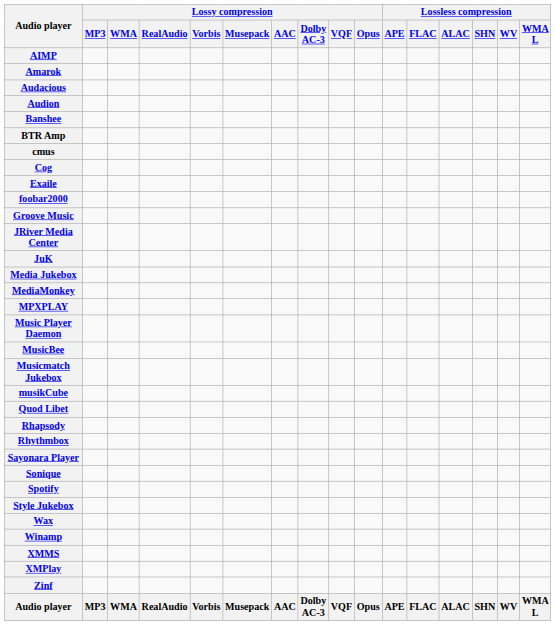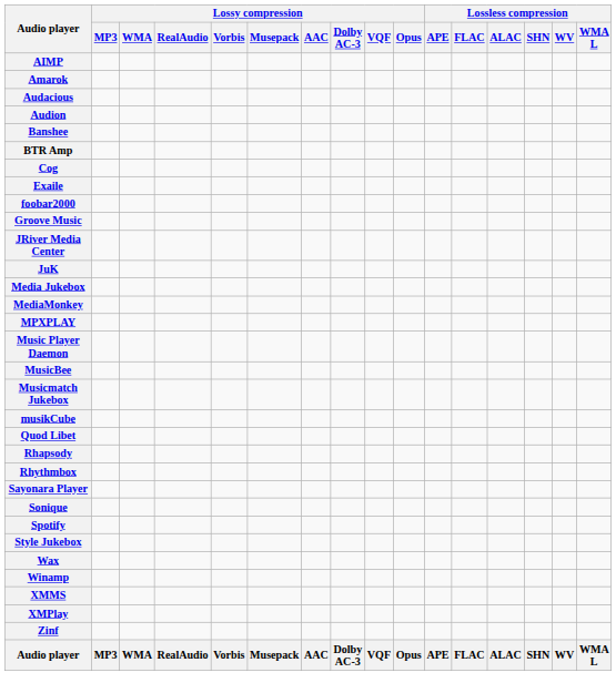 <table class="wikitable sortable sort-under" style="text-align: center; width: auto; table-layout: fixed;">
 <tr>
 <th rowspan="2" style="width: 12em">Audio player</th>
 <th colspan="9"><a href='#'>Lossy compression</a></th>
 <th colspan="6"><a href='#'>Lossless compression</a></th>
 </tr>
 <tr>
 <th><a href='#'>MP3</a></th>
 <th><a href='#'>WMA</a></th>
 <th><a href='#'>RealAudio</a></th>
 <th><a href='#'>Vorbis</a></th>
 <th><a href='#'>Musepack</a></th>
 <th><a href='#'>AAC</a></th>
 <th><a href='#'>Dolby AC-3</a></th>
 <th><a href='#'>VQF</a></th>
 <th><a href='#'>Opus</a></th>
 <th><a href='#'>APE</a></th>
 <th><a href='#'>FLAC</a></th>
 <th><a href='#'>ALAC</a></th>
 <th><a href='#'>SHN</a></th>
 <th><a href='#'>WV</a></th>
 <th><a href='#'>WMA L</a></th>
 </tr>
 <tr>
 <th><a href='#'>AIMP</a></th>
 <td></td>
 <td></td>
 <td></td>
 <td></td>
 <td></td>
 <td></td>
 <td></td>
 <td></td>
 <td></td>
 <td></td>
 <td></td>
 <td></td>
 <td></td>
 <td></td>
 <td></td>
 </tr>
 <tr>
 <th><a href='#'>Amarok</a><br></th>
 <td></td>
 <td></td>
 <td></td>
 <td></td>
 <td></td>
 <td></td>
 <td></td>
 <td></td>
 <td></td>
 <td></td>
 <td></td>
 <td></td>
 <td></td>
 <td></td>
 <td></td>
 </tr>
 <tr>
 <th><a href='#'>Audacious</a></th>
 <td></td>
 <td></td>
 <td></td>
 <td></td>
 <td></td>
 <td></td>
 <td></td>
 <td></td>
 <td></td>
 <td></td>
 <td></td>
 <td></td>
 <td></td>
 <td></td>
 <td></td>
 </tr>
 <tr>
 <th><a href='#'>Audion</a></th>
 <td></td>
 <td></td>
 <td></td>
 <td></td>
 <td></td>
 <td></td>
 <td></td>
 <td></td>
 <td></td>
 <td></td>
 <td></td>
 <td></td>
 <td></td>
 <td></td>
 <td></td>
 </tr>
 <tr>
 <th><a href='#'>Banshee</a></th>
 <td></td>
 <td></td>
 <td></td>
 <td></td>
 <td></td>
 <td></td>
 <td></td>
 <td></td>
 <td></td>
 <td></td>
 <td></td>
 <td></td>
 <td></td>
 <td></td>
 <td></td>
 </tr>
 <tr>
 <th>BTR Amp</th>
-<td></td>
-<td></td>
-<td></td>
-<td></td>
-<td></td>
-<td></td>
-<td></td>
-<td></td>
-<td></td>
-<td></td>
-<td></td>
-<td></td>
-<td></td>
-<td></td>
-<td></td>
-</tr>
-<tr>
-<th>cmus</th>
 <td></td>
 <td></td>
 <td></td>
 <td></td>
 <td></td>
 <td></td>
 <td></td>
 <td></td>
 <td></td>
 <td></td>
 <td></td>
 <td></td>
 <td></td>
 <td></td>
 <td></td>
 </tr>
 <tr>
 <th><a href='#'>Cog</a></th>
 <td></td>
 <td></td>
 <td></td>
 <td></td>
 <td></td>
 <td></td>
 <td></td>
 <td></td>
 <td></td>
 <td></td>
 <td></td>
 <td></td>
 <td></td>
 <td></td>
 <td></td>
 </tr>
 <tr>
 <th><a href='#'>Exaile</a></th>
 <td></td>
 <td></td>
 <td></td>
 <td></td>
 <td></td>
 <td></td>
 <td></td>
 <td></td>
 <td></td>
 <td></td>
 <td></td>
 <td></td>
 <td></td>
 <td></td>
 <td></td>
 </tr>
 <tr>
 <th><a href='#'>foobar2000</a></th>
 <td></td>
 <td></td>
 <td></td>
 <td></td>
 <td></td>
 <td></td>
 <td></td>
 <td></td>
 <td></td>
 <td></td>
 <td></td>
 <td></td>
 <td></td>
 <td></td>
 <td></td>
 </tr>
 <tr>
 <th><a href='#'>Groove Music</a></th>
 <td></td>
 <td></td>
 <td></td>
 <td></td>
 <td></td>
 <td></td>
 <td></td>
 <td></td>
 <td></td>
 <td></td>
 <td></td>
 <td></td>
 <td></td>
 <td></td>
 <td></td>
 </tr>
 <tr>
 <th><a href='#'>JRiver Media Center</a></th>
 <td></td>
 <td></td>
 <td></td>
 <td></td>
 <td></td>
 <td></td>
 <td></td>
 <td></td>
 <td></td>
 <td></td>
 <td></td>
 <td></td>
 <td></td>
 <td></td>
 <td></td>
 </tr>
 <tr>
 <th><a href='#'>JuK</a></th>
 <td></td>
 <td></td>
 <td></td>
 <td></td>
 <td></td>
 <td></td>
 <td></td>
 <td></td>
 <td></td>
 <td></td>
 <td></td>
 <td></td>
 <td></td>
 <td></td>
 <td></td>
 </tr>
 <tr>
 <th><a href='#'>Media Jukebox</a></th>
 <td><br></td>
 <td></td>
 <td></td>
 <td></td>
 <td></td>
 <td></td>
 <td></td>
 <td></td>
 <td></td>
 <td></td>
 <td></td>
 <td></td>
 <td></td>
 <td></td>
 <td></td>
 </tr>
 <tr>
 <th><a href='#'>MediaMonkey</a></th>
 <td></td>
 <td></td>
 <td></td>
 <td></td>
 <td></td>
 <td></td>
 <td></td>
 <td></td>
 <td></td>
 <td></td>
 <td></td>
 <td></td>
 <td></td>
 <td></td>
 <td></td>
 </tr>
 <tr>
 <th><a href='#'>MPXPLAY</a></th>
 <td></td>
 <td></td>
 <td></td>
 <td></td>
 <td></td>
 <td></td>
 <td></td>
 <td></td>
 <td></td>
 <td></td>
 <td></td>
 <td></td>
 <td></td>
 <td></td>
 <td></td>
 </tr>
 <tr>
 <th><a href='#'>Music Player Daemon</a></th>
 <td></td>
 <td></td>
 <td></td>
 <td></td>
 <td></td>
 <td></td>
 <td></td>
 <td></td>
 <td></td>
 <td></td>
 <td></td>
 <td></td>
 <td></td>
 <td></td>
 <td></td>
 </tr>
 <tr>
 <th><a href='#'>MusicBee</a></th>
 <td></td>
 <td></td>
 <td></td>
 <td></td>
 <td></td>
 <td></td>
 <td></td>
 <td></td>
 <td></td>
 <td></td>
 <td></td>
 <td></td>
 <td></td>
 <td></td>
 <td></td>
 </tr>
 <tr>
 <th><a href='#'>Musicmatch Jukebox</a></th>
 <td></td>
 <td></td>
 <td></td>
 <td></td>
 <td></td>
 <td></td>
 <td></td>
 <td></td>
 <td></td>
 <td></td>
 <td></td>
 <td></td>
 <td></td>
 <td></td>
 <td></td>
 </tr>
 <tr>
 <th><a href='#'>musikCube</a></th>
 <td></td>
 <td></td>
 <td></td>
 <td></td>
 <td></td>
 <td></td>
 <td></td>
 <td></td>
 <td></td>
 <td></td>
 <td></td>
 <td></td>
 <td></td>
 <td></td>
 <td></td>
 </tr>
 <tr>
 <th><a href='#'>Quod Libet</a></th>
 <td></td>
 <td></td>
 <td></td>
 <td></td>
 <td></td>
 <td></td>
 <td></td>
 <td></td>
 <td></td>
 <td></td>
 <td></td>
 <td></td>
 <td></td>
 <td></td>
 <td></td>
 </tr>
 <tr>
 <th><a href='#'>Rhapsody</a></th>
 <td></td>
 <td></td>
 <td></td>
 <td></td>
 <td></td>
 <td></td>
 <td></td>
 <td></td>
 <td></td>
 <td></td>
 <td></td>
 <td></td>
 <td></td>
 <td></td>
 <td></td>
 </tr>
 <tr>
 <th><a href='#'>Rhythmbox</a></th>
 <td></td>
 <td></td>
 <td></td>
 <td></td>
 <td></td>
 <td></td>
 <td></td>
 <td></td>
 <td></td>
 <td></td>
 <td></td>
 <td></td>
 <td></td>
 <td></td>
 <td></td>
 </tr>
 <tr>
 <th><a href='#'>Sayonara Player</a></th>
 <td></td>
 <td></td>
 <td></td>
 <td></td>
 <td></td>
 <td></td>
 <td></td>
 <td></td>
 <td></td>
 <td></td>
 <td></td>
 <td></td>
 <td></td>
 <td></td>
 <td></td>
 </tr>
 <tr>
 <th><a href='#'>Sonique</a></th>
 <td></td>
 <td></td>
 <td></td>
 <td></td>
 <td></td>
 <td></td>
 <td></td>
 <td></td>
 <td></td>
 <td></td>
 <td></td>
 <td></td>
 <td></td>
 <td></td>
 <td></td>
 </tr>
 <tr>
 <th><a href='#'>Spotify</a></th>
 <td></td>
 <td></td>
 <td></td>
 <td></td>
 <td></td>
 <td></td>
 <td></td>
 <td></td>
 <td></td>
 <td></td>
 <td></td>
 <td></td>
 <td></td>
 <td></td>
 <td></td>
 </tr>
 <tr>
 <th><a href='#'>Style Jukebox</a></th>
 <td></td>
 <td></td>
 <td></td>
 <td></td>
 <td></td>
 <td></td>
 <td></td>
 <td></td>
 <td></td>
 <td></td>
 <td></td>
 <td></td>
 <td></td>
 <td></td>
 <td></td>
 </tr>
 <tr>
 <th><a href='#'>Wax</a></th>
 <td></td>
 <td></td>
 <td></td>
 <td></td>
 <td></td>
 <td></td>
 <td></td>
 <td></td>
 <td></td>
 <td></td>
 <td></td>
 <td></td>
 <td></td>
 <td></td>
 <td></td>
 </tr>
 <tr>
 <th><a href='#'>Winamp</a></th>
 <td></td>
 <td></td>
 <td></td>
 <td></td>
 <td></td>
 <td></td>
 <td></td>
 <td></td>
 <td></td>
 <td></td>
 <td></td>
 <td></td>
 <td></td>
 <td></td>
 <td></td>
 </tr>
 <tr>
 <th><a href='#'>XMMS</a></th>
 <td></td>
 <td></td>
 <td></td>
 <td></td>
 <td></td>
 <td></td>
 <td></td>
 <td></td>
 <td></td>
 <td></td>
 <td></td>
 <td></td>
 <td></td>
 <td></td>
 <td></td>
 </tr>
 <tr>
 <th><a href='#'>XMPlay</a></th>
 <td></td>
 <td></td>
 <td></td>
 <td></td>
 <td></td>
 <td></td>
 <td></td>
 <td></td>
 <td></td>
 <td></td>
 <td></td>
 <td></td>
 <td></td>
 <td></td>
 <td></td>
 </tr>
 <tr>
 <th><a href='#'>Zinf</a></th>
 <td></td>
 <td></td>
 <td></td>
 <td></td>
 <td></td>
 <td></td>
 <td></td>
 <td></td>
 <td></td>
 <td></td>
 <td></td>
 <td></td>
 <td></td>
 <td></td>
 <td></td>
 </tr>
 <tr class="sortbottom">
 <th>Audio player</th>
 <th>MP3</th>
 <th>WMA</th>
 <th>RealAudio</th>
 <th>Vorbis</th>
 <th>Musepack</th>
 <th>AAC</th>
 <th>Dolby AC-3</th>
 <th>VQF</th>
 <th>Opus</th>
 <th>APE</th>
 <th>FLAC</th>
 <th>ALAC</th>
 <th>SHN</th>
 <th>WV</th>
 <th>WMA L</th>
 </tr>
 </table>
